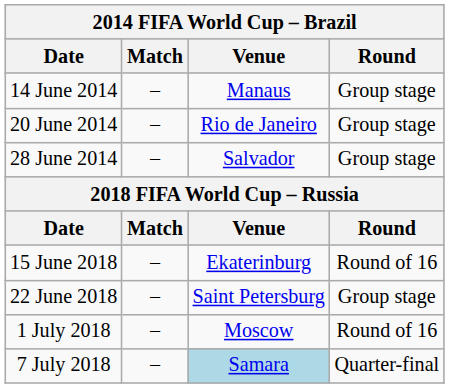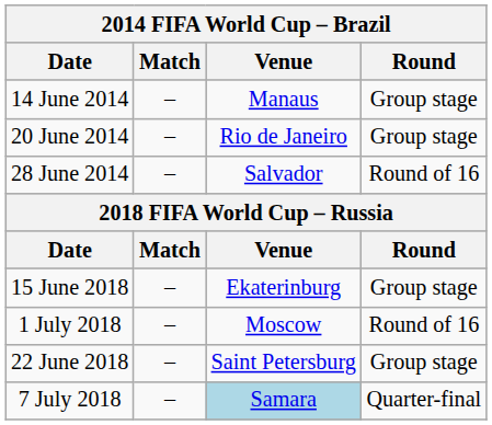 <table class="wikitable" style="margin:1em auto 1em auto; text-align:center; font-size:small;">
 <tr>
 <th colspan="4">2014 FIFA World Cup – Brazil</th>
 </tr>
 <tr>
 <th>Date</th>
 <th>Match</th>
 <th>Venue</th>
 <th>Round</th>
 </tr>
 <tr>
 <td>14 June 2014</td>
 <td> – </td>
 <td><a href='#'>Manaus</a></td>
 <td>Group stage</td>
 </tr>
 <tr>
 <td>20 June 2014</td>
 <td> – </td>
 <td><a href='#'>Rio de Janeiro</a></td>
 <td>Group stage</td>
 </tr>
 <tr>
 <td>28 June 2014</td>
 <td> – </td>
 <td><a href='#'>Salvador</a></td>
-<td>Group stage</td>
+<td>Round of 16</td>
 </tr>
 <tr>
 <th colspan="4">2018 FIFA World Cup – Russia</th>
 </tr>
 <tr>
 <th>Date</th>
 <th>Match</th>
 <th>Venue</th>
 <th>Round</th>
 </tr>
 <tr>
 <td>15 June 2018</td>
 <td> – </td>
 <td><a href='#'>Ekaterinburg</a></td>
+<td>Group stage</td>
+</tr>
+<tr>
+<td>1 July 2018</td>
+<td> – </td>
+<td><a href='#'>Moscow</a></td>
 <td>Round of 16</td>
 </tr>
 <tr>
 <td>22 June 2018</td>
 <td> – </td>
 <td><a href='#'>Saint Petersburg</a></td>
 <td>Group stage</td>
 </tr>
 <tr>
-<td>1 July 2018</td>
-<td> – </td>
-<td><a href='#'>Moscow</a></td>
-<td>Round of 16</td>
-</tr>
-<tr>
 <td>7 July 2018</td>
 <td> – </td>
 <td style="background: lightblue;"><a href='#'>Samara</a></td>
 <td>Quarter-final</td>
 </tr>
 </table>
